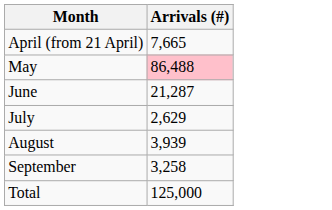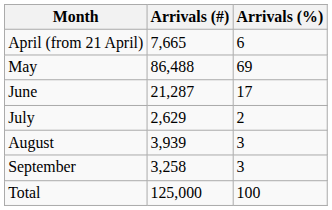 <table class="wikitable floatright">
 <tr>
 <th>Month</th>
 <th>Arrivals (#)</th>
+<th>Arrivals (%)</th>
 </tr>
 <tr>
 <td>April (from 21 April)</td>
 <td>7,665</td>
+<td>6</td>
 </tr>
 <tr>
 <td>May</td>
-<td style="background: pink;">86,488</td>
+<td>86,488</td>
+<td>69</td>
 </tr>
 <tr>
 <td>June</td>
 <td>21,287</td>
+<td>17</td>
 </tr>
 <tr>
 <td>July</td>
 <td>2,629</td>
+<td>2</td>
 </tr>
 <tr>
 <td>August</td>
 <td>3,939</td>
+<td>3</td>
 </tr>
 <tr>
 <td>September</td>
 <td>3,258</td>
+<td>3</td>
 </tr>
 <tr>
 <td>Total</td>
 <td>125,000</td>
+<td>100</td>
 </tr>
 </table>
